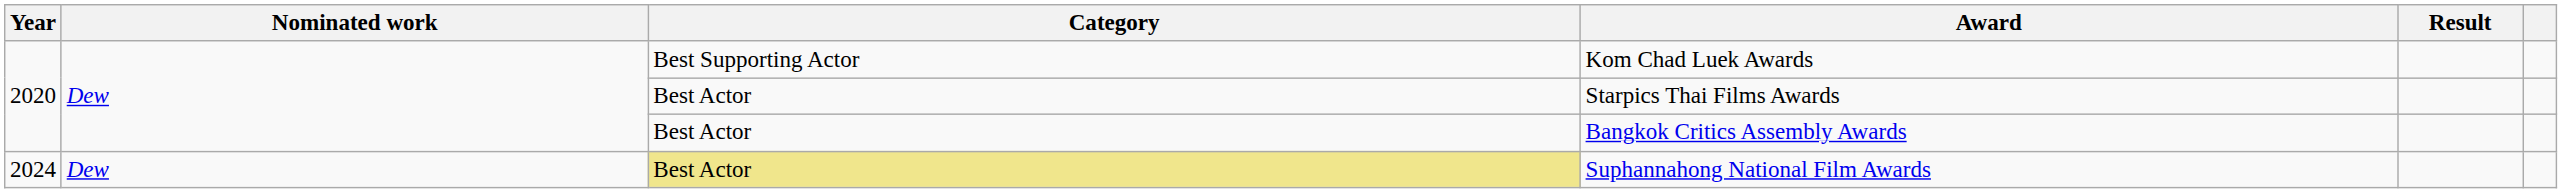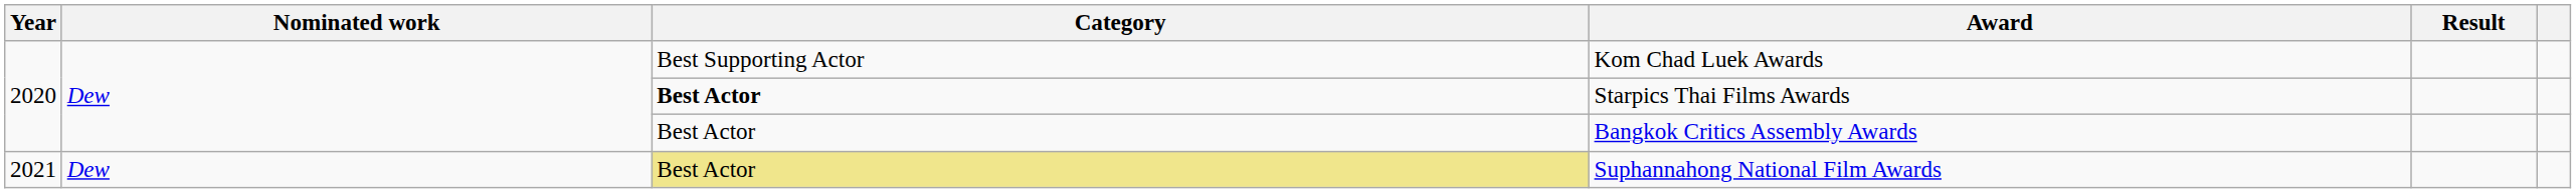 <table class="wikitable sortable">
 <tr>
 <th scope="col" style="width:1em;">Year</th>
 <th scope="col" style="width:25em;">Nominated work</th>
 <th scope="col" style="width:40em;">Category</th>
 <th scope="col" style="width:35em;">Award</th>
 <th scope="col" style="width:5em;">Result</th>
 <th scope="col" style="width:1em;"class="unsortable"></th>
 </tr>
 <tr>
 <td rowspan="3">2020</td>
 <td rowspan="3"><em><a href='#'>Dew</a></em></td>
 <td>Best Supporting Actor</td>
 <td>Kom Chad Luek Awards</td>
 <td></td>
 <td></td>
 </tr>
 <tr>
-<td>Best Actor</td>
+<td><strong>Best Actor</strong></td>
 <td>Starpics Thai Films Awards</td>
 <td></td>
 <td></td>
 </tr>
 <tr>
 <td>Best Actor</td>
 <td><a href='#'>Bangkok Critics Assembly Awards</a></td>
 <td></td>
 <td></td>
 </tr>
 <tr>
-<td>2024</td>
+<td>2021</td>
 <td><em><a href='#'>Dew</a></em></td>
 <td style="background: khaki;">Best Actor</td>
 <td><a href='#'>Suphannahong National Film Awards</a></td>
 <td></td>
 <td></td>
 </tr>
 </table>
